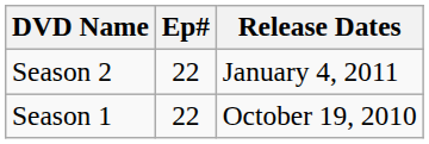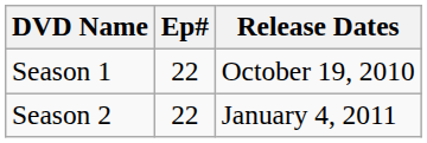 <table class="wikitable">
 <tr>
 <th>DVD Name</th>
 <th>Ep#</th>
 <th>Release Dates</th>
 </tr>
 <tr>
+<td>Season 1</td>
+<td align="center">22</td>
+<td>October 19, 2010</td>
+</tr>
+<tr>
 <td>Season 2</td>
 <td align="center">22</td>
 <td>January 4, 2011</td>
 </tr>
-<tr>
-<td>Season 1</td>
-<td align="center">22</td>
-<td>October 19, 2010</td>
-</tr>
 </table>
